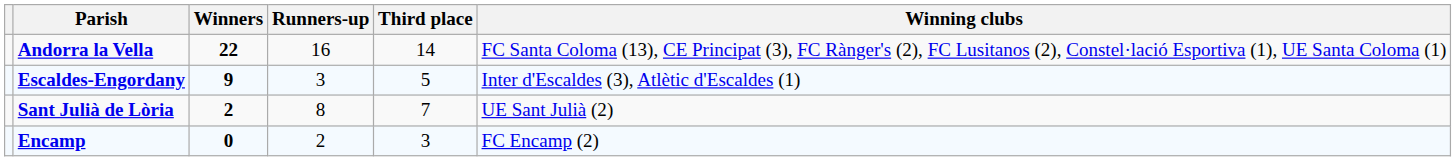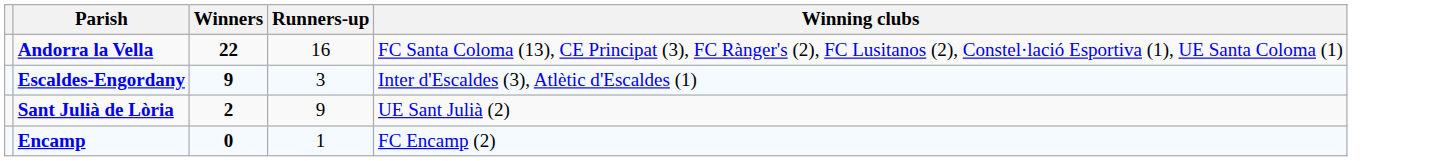 <table class="wikitable sortable">
 <tr>
 <th></th>
 <th>Parish</th>
 <th>Winners</th>
 <th>Runners-up</th>
-<th>Third place</th>
 <th>Winning clubs</th>
 </tr>
 <tr>
 <td align="center"></td>
 <td><strong><a href='#'>Andorra la Vella</a></strong></td>
 <td align="center"><strong>22</strong></td>
 <td align="center">16</td>
-<td align="center">14</td>
 <td><a href='#'>FC Santa Coloma</a> (13), <a href='#'>CE Principat</a> (3), <a href='#'>FC Rànger's</a> (2), <a href='#'>FC Lusitanos</a> (2), <a href='#'>Constel·lació Esportiva</a> (1), <a href='#'>UE Santa Coloma</a> (1)</td>
 </tr>
 <tr bgcolor=#F4FAFF>
 <td align="center"></td>
 <td><strong><a href='#'>Escaldes-Engordany</a></strong></td>
 <td align="center"><strong>9</strong></td>
 <td align="center">3</td>
-<td align="center">5</td>
 <td><a href='#'>Inter d'Escaldes</a> (3), <a href='#'>Atlètic d'Escaldes</a> (1)</td>
 </tr>
 <tr>
 <td align="center"></td>
 <td><strong><a href='#'>Sant Julià de Lòria</a></strong></td>
 <td align="center"><strong>2</strong></td>
-<td align="center">8</td>
-<td align="center">7</td>
+<td align="center">9</td>
 <td><a href='#'>UE Sant Julià</a> (2)</td>
 </tr>
 <tr bgcolor=#F4FAFF>
 <td align="center"></td>
 <td><strong><a href='#'>Encamp</a></strong></td>
 <td align="center"><strong>0</strong></td>
-<td align="center">2</td>
-<td align="center">3</td>
+<td align="center">1</td>
 <td><a href='#'>FC Encamp</a> (2)</td>
 </tr>
 </table>
